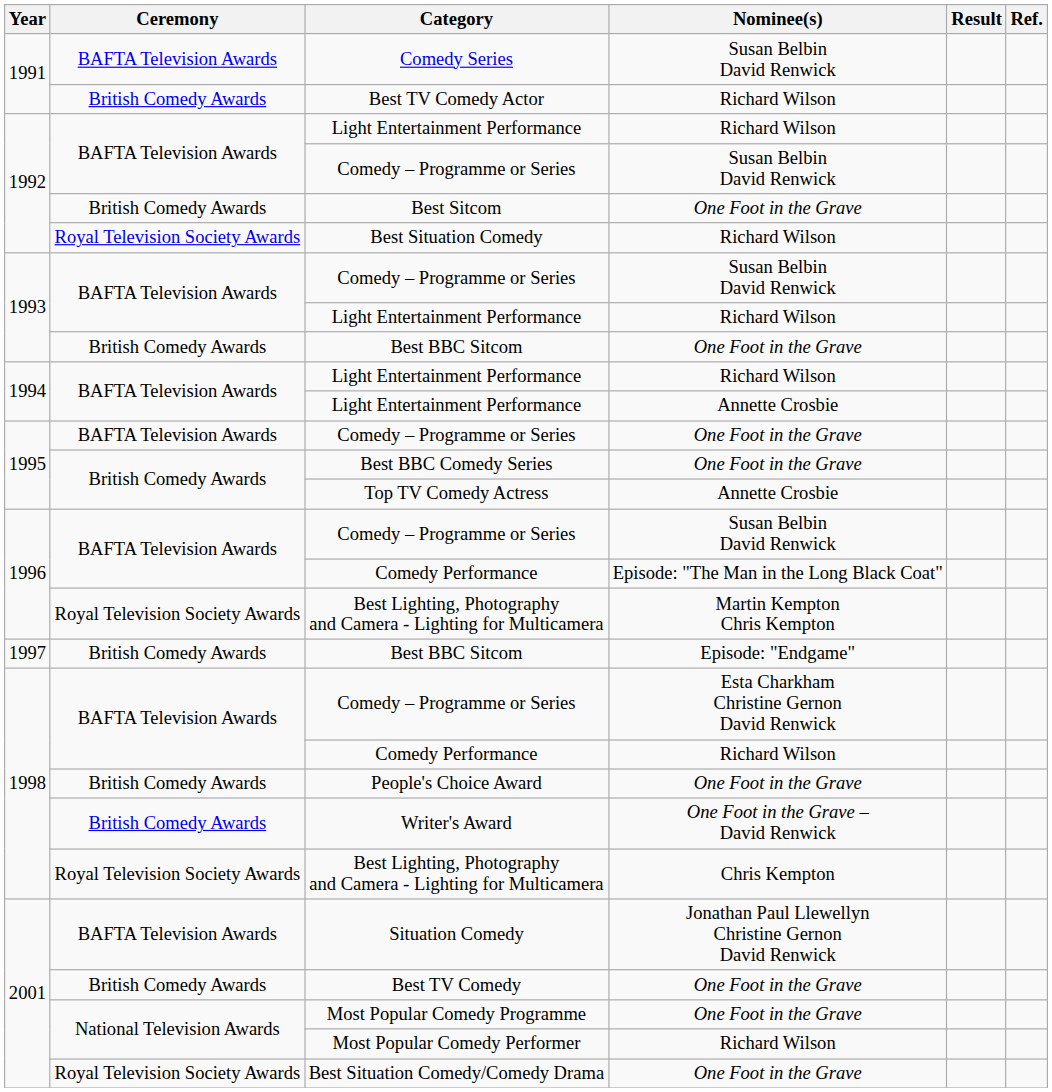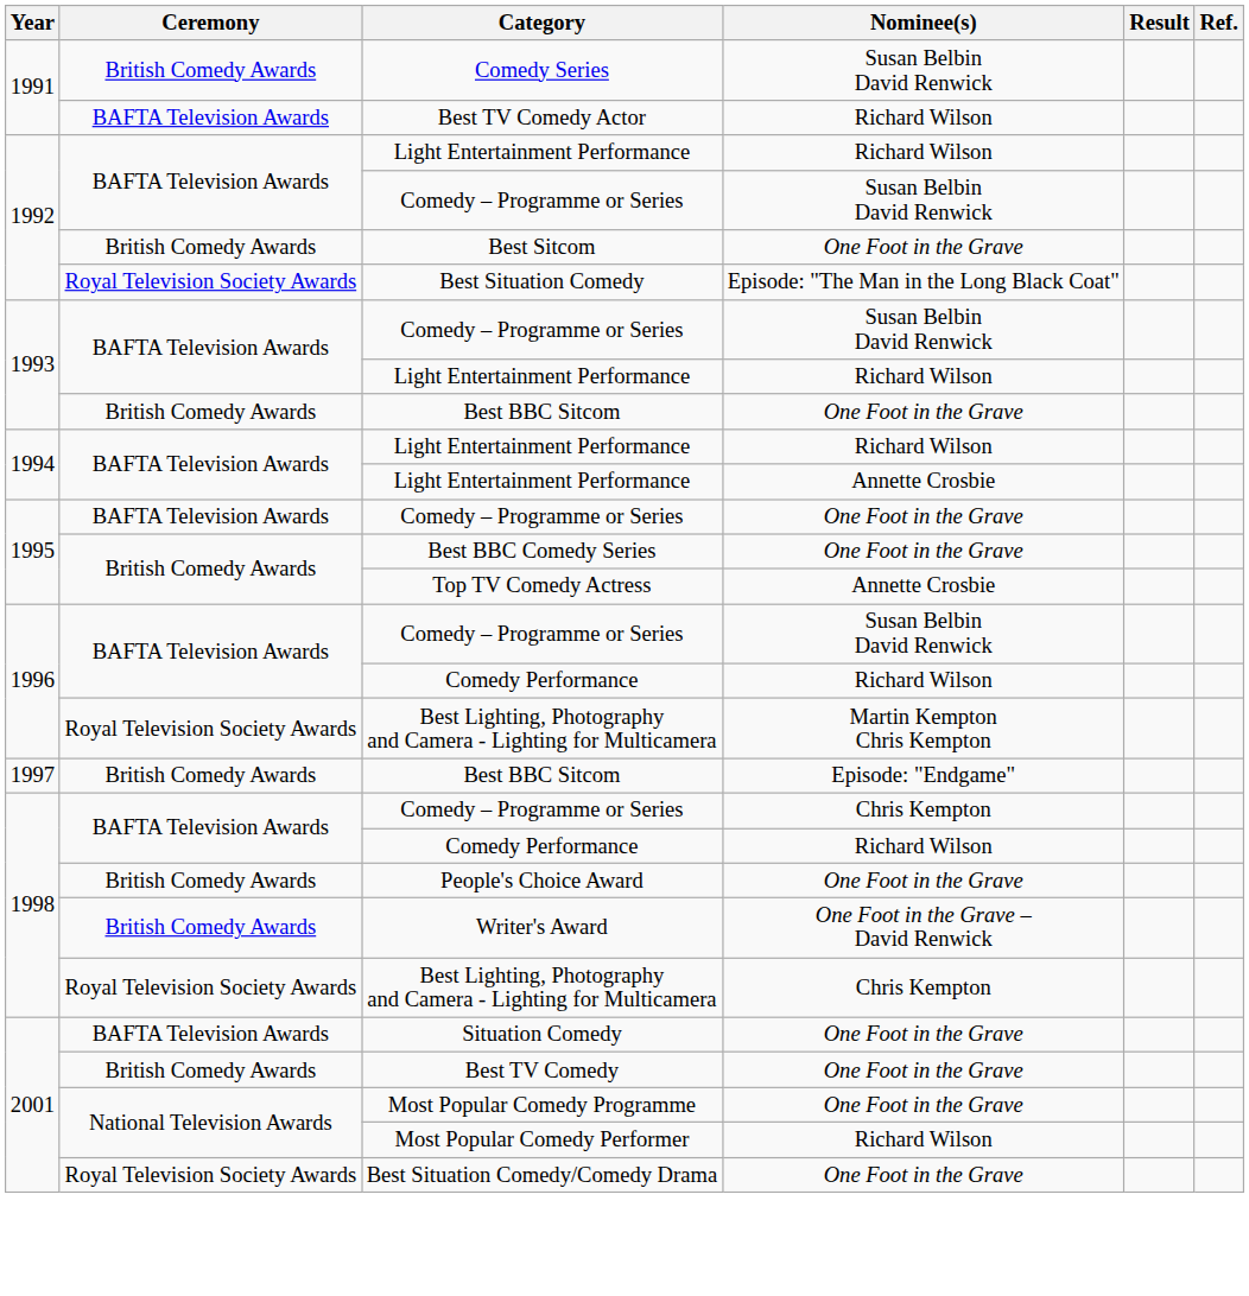 <table class="wikitable" style="text-align:center">
 <tr>
 <th>Year</th>
 <th>Ceremony</th>
 <th>Category</th>
 <th>Nominee(s)</th>
 <th>Result</th>
 <th>Ref.</th>
 </tr>
 <tr>
 <td rowspan="2">1991</td>
-<td><a href='#'>BAFTA Television Awards</a></td>
+<td><a href='#'>British Comedy Awards</a></td>
 <td><a href='#'>Comedy Series</a></td>
 <td>Susan Belbin<br>David Renwick</td>
 <td></td>
 <td></td>
 </tr>
 <tr>
-<td><a href='#'>British Comedy Awards</a></td>
+<td><a href='#'>BAFTA Television Awards</a></td>
 <td>Best TV Comedy Actor</td>
 <td>Richard Wilson</td>
 <td></td>
 <td></td>
 </tr>
 <tr>
 <td rowspan="4">1992</td>
 <td rowspan="2">BAFTA Television Awards</td>
 <td>Light Entertainment Performance</td>
 <td>Richard Wilson</td>
 <td></td>
 <td></td>
 </tr>
 <tr>
 <td>Comedy – Programme or Series</td>
 <td>Susan Belbin<br>David Renwick</td>
 <td></td>
 <td></td>
 </tr>
 <tr>
 <td>British Comedy Awards</td>
 <td>Best Sitcom</td>
 <td><em>One Foot in the Grave</em></td>
 <td></td>
 <td></td>
 </tr>
 <tr>
 <td><a href='#'>Royal Television Society Awards</a></td>
 <td>Best Situation Comedy</td>
-<td>Richard Wilson</td>
+<td>Episode: "The Man in the Long Black Coat"</td>
 <td></td>
 <td></td>
 </tr>
 <tr>
 <td rowspan="3">1993</td>
 <td rowspan="2">BAFTA Television Awards</td>
 <td>Comedy – Programme or Series</td>
 <td>Susan Belbin<br>David Renwick</td>
 <td></td>
 <td></td>
 </tr>
 <tr>
 <td>Light Entertainment Performance</td>
 <td>Richard Wilson</td>
 <td></td>
 <td></td>
 </tr>
 <tr>
 <td>British Comedy Awards</td>
 <td>Best BBC Sitcom</td>
 <td><em>One Foot in the Grave</em></td>
 <td></td>
 <td></td>
 </tr>
 <tr>
 <td rowspan="2">1994</td>
 <td rowspan="2">BAFTA Television Awards</td>
 <td>Light Entertainment Performance</td>
 <td>Richard Wilson<br></td>
 <td></td>
 <td></td>
 </tr>
 <tr>
 <td>Light Entertainment Performance</td>
 <td>Annette Crosbie<br></td>
 <td></td>
 <td></td>
 </tr>
 <tr>
 <td rowspan="3">1995</td>
 <td>BAFTA Television Awards</td>
 <td>Comedy – Programme or Series</td>
 <td><em>One Foot in the Grave</em></td>
 <td></td>
 <td></td>
 </tr>
 <tr>
 <td rowspan="2">British Comedy Awards</td>
 <td>Best BBC Comedy Series</td>
 <td><em>One Foot in the Grave</em></td>
 <td></td>
 <td></td>
 </tr>
 <tr>
 <td>Top TV Comedy Actress</td>
 <td>Annette Crosbie</td>
 <td></td>
 <td></td>
 </tr>
 <tr>
 <td rowspan="3">1996</td>
 <td rowspan="2">BAFTA Television Awards</td>
 <td>Comedy – Programme or Series</td>
 <td>Susan Belbin<br>David Renwick</td>
 <td></td>
 <td></td>
 </tr>
 <tr>
 <td>Comedy Performance</td>
-<td>Episode: "The Man in the Long Black Coat"</td>
+<td>Richard Wilson</td>
 <td></td>
 <td></td>
 </tr>
 <tr>
 <td>Royal Television Society Awards</td>
 <td>Best Lighting, Photography<br> and Camera - Lighting for Multicamera</td>
 <td>Martin Kempton<br>Chris Kempton</td>
 <td></td>
 <td></td>
 </tr>
 <tr>
 <td>1997</td>
 <td>British Comedy Awards</td>
 <td>Best BBC Sitcom</td>
 <td>Episode: "Endgame"</td>
 <td></td>
 <td></td>
 </tr>
 <tr>
 <td rowspan="5">1998</td>
 <td rowspan="2">BAFTA Television Awards</td>
 <td>Comedy – Programme or Series</td>
-<td>Esta Charkham<br>Christine Gernon<br>David Renwick</td>
+<td>Chris Kempton</td>
 <td></td>
 <td></td>
 </tr>
 <tr>
 <td>Comedy Performance</td>
 <td>Richard Wilson</td>
 <td></td>
 <td></td>
 </tr>
 <tr>
 <td>British Comedy Awards</td>
 <td>People's Choice Award</td>
 <td><em>One Foot in the Grave</em></td>
 <td></td>
 <td></td>
 </tr>
 <tr>
 <td><a href='#'>British Comedy Awards</a></td>
 <td>Writer's Award</td>
 <td><em>One Foot in the Grave</em> –<br>David Renwick<br></td>
 <td></td>
 <td></td>
 </tr>
 <tr>
 <td>Royal Television Society Awards</td>
 <td>Best Lighting, Photography<br> and Camera - Lighting for Multicamera</td>
 <td>Chris Kempton</td>
 <td></td>
 <td></td>
 </tr>
 <tr>
 <td rowspan="5">2001</td>
 <td>BAFTA Television Awards</td>
 <td>Situation Comedy</td>
-<td>Jonathan Paul Llewellyn<br>Christine Gernon<br>David Renwick</td>
+<td><em>One Foot in the Grave</em></td>
 <td></td>
 <td></td>
 </tr>
 <tr>
 <td>British Comedy Awards</td>
 <td>Best TV Comedy</td>
 <td><em>One Foot in the Grave</em></td>
 <td></td>
 <td></td>
 </tr>
 <tr>
 <td rowspan="2">National Television Awards</td>
 <td>Most Popular Comedy Programme</td>
 <td><em>One Foot in the Grave</em></td>
 <td></td>
 <td></td>
 </tr>
 <tr>
 <td>Most Popular Comedy Performer</td>
 <td>Richard Wilson</td>
 <td></td>
 <td></td>
 </tr>
 <tr>
 <td>Royal Television Society Awards</td>
 <td>Best Situation Comedy/Comedy Drama</td>
 <td><em>One Foot in the Grave</em></td>
 <td></td>
 <td></td>
 </tr>
 </table>
